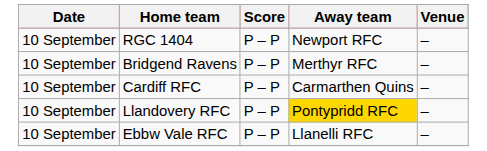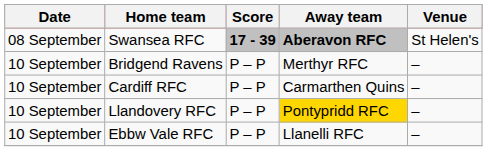 <table class="wikitable" style="margin:0.5em auto; font-size:95%">
 <tr bgcolor="#E00000">
 <th>Date</th>
 <th>Home team</th>
 <th>Score</th>
 <th>Away team</th>
 <th>Venue</th>
 </tr>
 <tr>
-<td>10 September</td>
-<td>RGC 1404</td>
-<td>P – P</td>
-<td>Newport RFC</td>
-<td>–</td>
+<td>08 September</td>
+<td>Swansea RFC</td>
+<td bgcolor="silver"><strong>17 - 39</strong></td>
+<td bgcolor="silver"><strong>Aberavon RFC</strong></td>
+<td>St Helen's</td>
 </tr>
 <tr>
 <td>10 September</td>
 <td>Bridgend Ravens</td>
 <td>P – P</td>
 <td>Merthyr RFC</td>
 <td>–</td>
 </tr>
 <tr>
 <td>10 September</td>
 <td>Cardiff RFC</td>
 <td>P – P</td>
 <td>Carmarthen Quins</td>
 <td>–</td>
 </tr>
 <tr>
 <td>10 September</td>
 <td>Llandovery RFC</td>
 <td>P – P</td>
 <td style="background: gold;">Pontypridd RFC</td>
 <td>–</td>
 </tr>
 <tr>
 <td>10 September</td>
 <td>Ebbw Vale RFC</td>
 <td>P – P</td>
 <td>Llanelli RFC</td>
 <td>–</td>
 </tr>
 <tr>
 </tr>
 </table>
